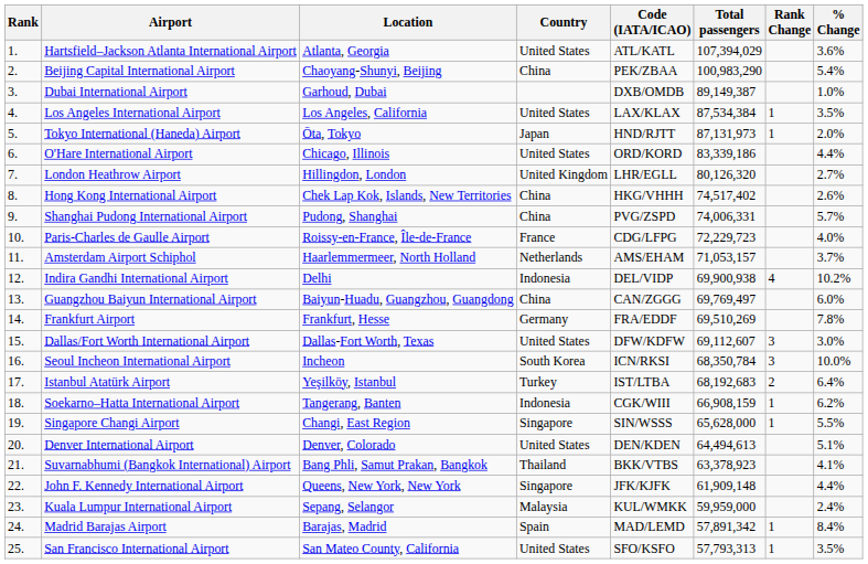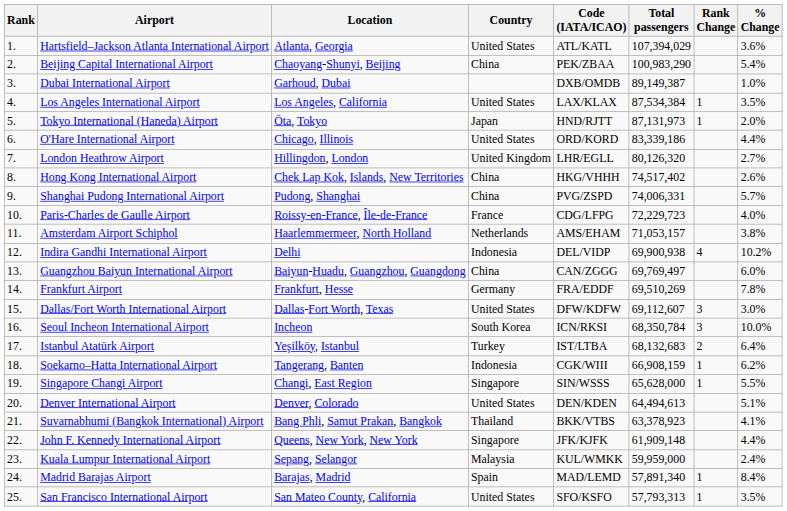 <table class="wikitable sortable" width= align=>
 <tr style="background:lightgrey;">
 <th>Rank</th>
 <th>Airport</th>
 <th>Location</th>
 <th>Country</th>
 <th>Code<br>(IATA/ICAO)</th>
 <th>Total<br>passengers</th>
 <th>Rank<br>Change</th>
 <th>%<br>Change</th>
 </tr>
 <tr>
 <td>1.</td>
 <td> <a href='#'>Hartsfield–Jackson Atlanta International Airport</a></td>
 <td><a href='#'>Atlanta</a>, <a href='#'>Georgia</a></td>
 <td>United States</td>
 <td>ATL/KATL</td>
 <td>107,394,029</td>
 <td></td>
 <td>3.6%</td>
 </tr>
 <tr>
 <td>2.</td>
 <td> <a href='#'>Beijing Capital International Airport</a></td>
 <td><a href='#'>Chaoyang</a>-<a href='#'>Shunyi</a>, <a href='#'>Beijing</a></td>
 <td>China</td>
 <td>PEK/ZBAA</td>
 <td>100,983,290</td>
 <td></td>
 <td>5.4%</td>
 </tr>
 <tr>
 <td>3.</td>
 <td> <a href='#'>Dubai International Airport</a></td>
 <td><a href='#'>Garhoud</a>, <a href='#'>Dubai</a></td>
 <td></td>
 <td>DXB/OMDB</td>
 <td>89,149,387</td>
 <td></td>
 <td>1.0%</td>
 </tr>
 <tr>
 <td>4.</td>
 <td> <a href='#'>Los Angeles International Airport</a></td>
 <td><a href='#'>Los Angeles</a>, <a href='#'>California</a></td>
 <td>United States</td>
 <td>LAX/KLAX</td>
 <td>87,534,384</td>
 <td>1</td>
 <td>3.5%</td>
 </tr>
 <tr>
 <td>5.</td>
 <td> <a href='#'>Tokyo International (Haneda) Airport</a></td>
 <td><a href='#'>Ōta</a>, <a href='#'>Tokyo</a></td>
 <td>Japan</td>
 <td>HND/RJTT</td>
 <td>87,131,973</td>
 <td>1</td>
 <td>2.0%</td>
 </tr>
 <tr>
 <td>6.</td>
 <td> <a href='#'>O'Hare International Airport</a></td>
 <td><a href='#'>Chicago</a>, <a href='#'>Illinois</a></td>
 <td>United States</td>
 <td>ORD/KORD</td>
 <td>83,339,186</td>
 <td></td>
 <td>4.4%</td>
 </tr>
 <tr>
 <td>7.</td>
 <td> <a href='#'>London Heathrow Airport</a></td>
 <td><a href='#'>Hillingdon</a>, <a href='#'>London</a></td>
 <td>United Kingdom</td>
 <td>LHR/EGLL</td>
 <td>80,126,320</td>
 <td></td>
 <td>2.7%</td>
 </tr>
 <tr>
 <td>8.</td>
 <td> <a href='#'>Hong Kong International Airport</a></td>
 <td><a href='#'>Chek Lap Kok</a>, <a href='#'>Islands</a>, <a href='#'>New Territories</a></td>
 <td>China</td>
 <td>HKG/VHHH</td>
 <td>74,517,402</td>
 <td></td>
 <td>2.6%</td>
 </tr>
 <tr>
 <td>9.</td>
 <td> <a href='#'>Shanghai Pudong International Airport</a></td>
 <td><a href='#'>Pudong</a>, <a href='#'>Shanghai</a></td>
 <td>China</td>
 <td>PVG/ZSPD</td>
 <td>74,006,331</td>
 <td></td>
 <td>5.7%</td>
 </tr>
 <tr>
 <td>10.</td>
 <td> <a href='#'>Paris-Charles de Gaulle Airport</a></td>
 <td><a href='#'>Roissy-en-France</a>, <a href='#'>Île-de-France</a></td>
 <td>France</td>
 <td>CDG/LFPG</td>
 <td>72,229,723</td>
 <td></td>
 <td>4.0%</td>
 </tr>
 <tr>
 <td>11.</td>
 <td> <a href='#'>Amsterdam Airport Schiphol</a></td>
 <td><a href='#'>Haarlemmermeer</a>, <a href='#'>North Holland</a></td>
 <td>Netherlands</td>
 <td>AMS/EHAM</td>
 <td>71,053,157</td>
 <td></td>
-<td>3.7%</td>
+<td>3.8%</td>
 </tr>
 <tr>
 <td>12.</td>
 <td> <a href='#'>Indira Gandhi International Airport</a></td>
 <td><a href='#'>Delhi</a></td>
 <td>Indonesia</td>
 <td>DEL/VIDP</td>
 <td>69,900,938</td>
 <td>4</td>
 <td>10.2%</td>
 </tr>
 <tr>
 <td>13.</td>
 <td> <a href='#'>Guangzhou Baiyun International Airport</a></td>
 <td><a href='#'>Baiyun</a>-<a href='#'>Huadu</a>, <a href='#'>Guangzhou</a>, <a href='#'>Guangdong</a></td>
 <td>China</td>
 <td>CAN/ZGGG</td>
 <td>69,769,497</td>
 <td></td>
 <td>6.0%</td>
 </tr>
 <tr>
 <td>14.</td>
 <td> <a href='#'>Frankfurt Airport</a></td>
 <td><a href='#'>Frankfurt</a>, <a href='#'>Hesse</a></td>
 <td>Germany</td>
 <td>FRA/EDDF</td>
 <td>69,510,269</td>
 <td></td>
 <td>7.8%</td>
 </tr>
 <tr>
 <td>15.</td>
 <td> <a href='#'>Dallas/Fort Worth International Airport</a></td>
 <td><a href='#'>Dallas</a>-<a href='#'>Fort Worth</a>, <a href='#'>Texas</a></td>
 <td>United States</td>
 <td>DFW/KDFW</td>
 <td>69,112,607</td>
 <td>3</td>
 <td>3.0%</td>
 </tr>
 <tr>
 <td>16.</td>
 <td> <a href='#'>Seoul Incheon International Airport</a></td>
 <td><a href='#'>Incheon</a></td>
 <td>South Korea</td>
 <td>ICN/RKSI</td>
 <td>68,350,784</td>
 <td>3</td>
 <td>10.0%</td>
 </tr>
 <tr>
 <td>17.</td>
 <td> <a href='#'>Istanbul Atatürk Airport</a></td>
 <td><a href='#'>Yeşilköy</a>, <a href='#'>Istanbul</a></td>
 <td>Turkey</td>
 <td>IST/LTBA</td>
-<td>68,192,683</td>
+<td>68,132,683</td>
 <td>2</td>
 <td>6.4%</td>
 </tr>
 <tr>
 <td>18.</td>
 <td> <a href='#'>Soekarno–Hatta International Airport</a></td>
 <td><a href='#'>Tangerang</a>, <a href='#'>Banten</a></td>
 <td>Indonesia</td>
 <td>CGK/WIII</td>
 <td>66,908,159</td>
 <td>1</td>
 <td>6.2%</td>
 </tr>
 <tr>
 <td>19.</td>
 <td> <a href='#'>Singapore Changi Airport</a></td>
 <td><a href='#'>Changi</a>, <a href='#'>East Region</a></td>
 <td>Singapore</td>
 <td>SIN/WSSS</td>
 <td>65,628,000</td>
 <td>1</td>
 <td>5.5%</td>
 </tr>
 <tr>
 <td>20.</td>
 <td> <a href='#'>Denver International Airport</a></td>
 <td><a href='#'>Denver</a>, <a href='#'>Colorado</a></td>
 <td>United States</td>
 <td>DEN/KDEN</td>
 <td>64,494,613</td>
 <td></td>
 <td>5.1%</td>
 </tr>
 <tr>
 <td>21.</td>
 <td> <a href='#'>Suvarnabhumi (Bangkok International) Airport</a></td>
 <td><a href='#'>Bang Phli</a>, <a href='#'>Samut Prakan</a>, <a href='#'>Bangkok</a></td>
 <td>Thailand</td>
 <td>BKK/VTBS</td>
 <td>63,378,923</td>
 <td></td>
 <td>4.1%</td>
 </tr>
 <tr>
 <td>22.</td>
 <td> <a href='#'>John F. Kennedy International Airport</a></td>
 <td><a href='#'>Queens</a>, <a href='#'>New York</a>, <a href='#'>New York</a></td>
 <td>Singapore</td>
 <td>JFK/KJFK</td>
 <td>61,909,148</td>
 <td></td>
 <td>4.4%</td>
 </tr>
 <tr>
 <td>23.</td>
 <td> <a href='#'>Kuala Lumpur International Airport</a></td>
 <td><a href='#'>Sepang</a>, <a href='#'>Selangor</a></td>
 <td>Malaysia</td>
 <td>KUL/WMKK</td>
 <td>59,959,000</td>
 <td></td>
 <td>2.4%</td>
 </tr>
 <tr>
 <td>24.</td>
 <td> <a href='#'>Madrid Barajas Airport</a></td>
 <td><a href='#'>Barajas</a>, <a href='#'>Madrid</a></td>
 <td>Spain</td>
 <td>MAD/LEMD</td>
-<td>57,891,342</td>
+<td>57,891,340</td>
 <td>1</td>
 <td>8.4%</td>
 </tr>
 <tr>
 <td>25.</td>
 <td> <a href='#'>San Francisco International Airport</a></td>
 <td><a href='#'>San Mateo County</a>, <a href='#'>California</a></td>
 <td>United States</td>
 <td>SFO/KSFO</td>
 <td>57,793,313</td>
 <td>1</td>
 <td>3.5%</td>
 </tr>
 </table>
